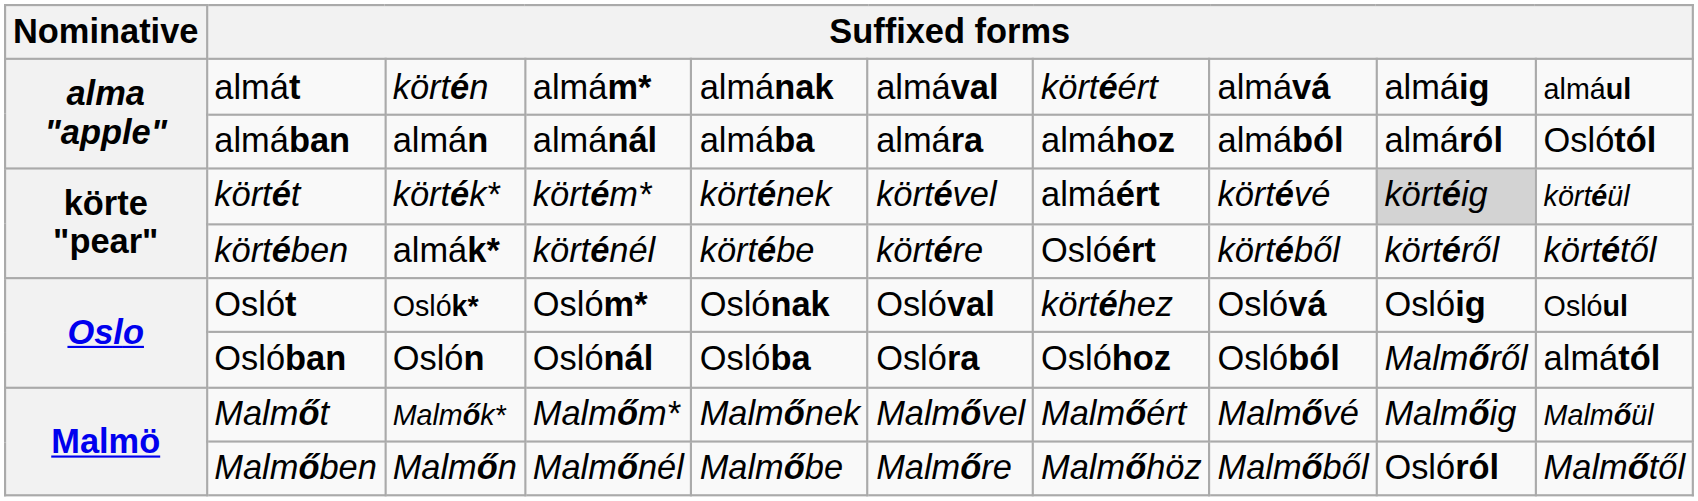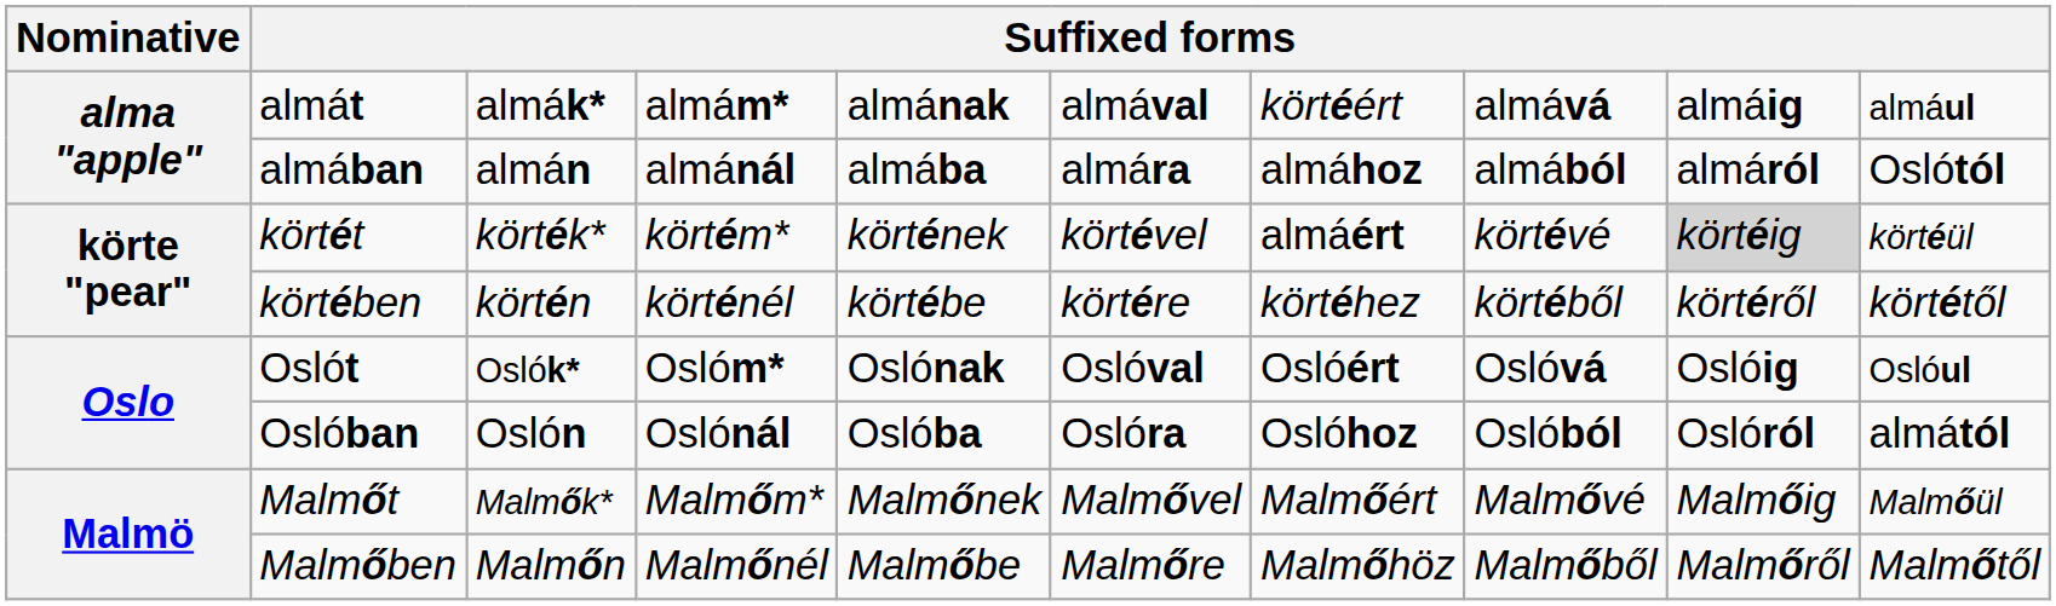 <table class="wikitable" align=center>
 <tr>
 <th>Nominative</th>
 <th colspan=9>Suffixed forms</th>
 </tr>
 <tr>
 <th rowspan=2><em>alm<strong>a<strong><em><br>"apple"</th>
 <td></em>alm</strong>á<strong>t<em></td>
-<td><em>kört<strong>é</strong>n</em></td>
+<td></em>alm</strong>á<strong>k*<em></td>
 <td></em>alm</strong>á<strong>m*<em></td>
 <td></em>alm</strong>á<strong>nak<em></td>
 <td></em>alm</strong>á<strong>val<em></td>
 <td><em>kört<strong>é</strong>ért</em></td>
 <td></em>alm</strong>á<strong>vá<em></td>
 <td></em>alm</strong>á<strong>ig<em></td>
 <td><small></em>alm</strong>á<strong>ul<em></small></td>
 </tr>
 <tr>
 <td></em>alm</strong>á<strong>ban<em></td>
 <td></em>alm</strong>á<strong>n<em></td>
 <td></em>alm</strong>á<strong>nál<em></td>
 <td></em>alm</strong>á<strong>ba<em></td>
 <td></em>alm</strong>á<strong>ra<em></td>
 <td></em>alm</strong>á<strong>hoz<em></td>
 <td></em>alm</strong>á<strong>ból<em></td>
 <td></em>alm</strong>á<strong>ról<em></td>
 <td></em>Osl</strong>ó<strong>tól<em></td>
 </tr>
 <tr>
 <th rowspan=2></em>kört</strong>e</em></strong><br>"pear"</th>
 <td><em>kört<strong>é</strong>t</em></td>
 <td><em>kört<strong>é</strong>k*</em></td>
 <td><em>kört<strong>é</strong>m*</em></td>
 <td><em>kört<strong>é</strong>nek</em></td>
 <td><em>kört<strong>é</strong>vel</em></td>
 <td></em>alm</strong>á<strong>ért<em></td>
 <td><em>kört<strong>é</strong>vé</em></td>
 <td style="background: lightgrey;"><em>kört<strong>é</strong>ig</em></td>
 <td><small><em>kört<strong>é</strong>ül</em></small></td>
 </tr>
 <tr>
 <td><em>kört<strong>é</strong>ben</em></td>
-<td></em>alm</strong>á<strong>k*<em></td>
+<td><em>kört<strong>é</strong>n</em></td>
 <td><em>kört<strong>é</strong>nél</em></td>
 <td><em>kört<strong>é</strong>be</em></td>
 <td><em>kört<strong>é</strong>re</em></td>
-<td></em>Osl</strong>ó<strong>ért<em></td>
+<td><em>kört<strong>é</strong>hez</em></td>
 <td><em>kört<strong>é</strong>ből</em></td>
 <td><em>kört<strong>é</strong>ről</em></td>
 <td><em>kört<strong>é</strong>től</em></td>
 </tr>
 <tr>
 <th rowspan=2><a href='#'><em>Osl<strong>o<strong><em></a></th>
 <td></em>Osl</strong>ó<strong>t<em></td>
 <td><small></em>Osl</strong>ó<strong>k*<em></small></td>
 <td></em>Osl</strong>ó<strong>m*<em></td>
 <td></em>Osl</strong>ó<strong>nak<em></td>
 <td></em>Osl</strong>ó<strong>val<em></td>
-<td><em>kört<strong>é</strong>hez</em></td>
+<td></em>Osl</strong>ó<strong>ért<em></td>
 <td></em>Osl</strong>ó<strong>vá<em></td>
 <td></em>Osl</strong>ó<strong>ig<em></td>
 <td><small></em>Osl</strong>ó<strong>ul<em></small></td>
 </tr>
 <tr>
 <td></em>Osl</strong>ó<strong>ban<em></td>
 <td></em>Osl</strong>ó<strong>n<em></td>
 <td></em>Osl</strong>ó<strong>nál<em></td>
 <td></em>Osl</strong>ó<strong>ba<em></td>
 <td></em>Osl</strong>ó<strong>ra<em></td>
 <td></em>Osl</strong>ó<strong>hoz<em></td>
 <td></em>Osl</strong>ó<strong>ból<em></td>
-<td><em>Malm<strong>ő</strong>ről</em></td>
+<td></em>Osl</strong>ó<strong>ról<em></td>
 <td></em>alm</strong>á<strong>tól<em></td>
 </tr>
 <tr>
 <th rowspan=2><a href='#'></em>Malm</strong>ö</em></strong></a></th>
 <td><em>Malm<strong>ő</strong>t</em></td>
 <td><small><em>Malm<strong>ő</strong>k*</em></small></td>
 <td><em>Malm<strong>ő</strong>m*</em></td>
 <td><em>Malm<strong>ő</strong>nek</em></td>
 <td><em>Malm<strong>ő</strong>vel</em></td>
 <td><em>Malm<strong>ő</strong>ért</em></td>
 <td><em>Malm<strong>ő</strong>vé</em></td>
 <td><em>Malm<strong>ő</strong>ig</em></td>
 <td><small><em>Malm<strong>ő</strong>ül</em></small></td>
 </tr>
 <tr>
 <td><em>Malm<strong>ő</strong>ben</em></td>
 <td><em>Malm<strong>ő</strong>n</em></td>
 <td><em>Malm<strong>ő</strong>nél</em></td>
 <td><em>Malm<strong>ő</strong>be</em></td>
 <td><em>Malm<strong>ő</strong>re</em></td>
 <td><em>Malm<strong>ő</strong>höz</em></td>
 <td><em>Malm<strong>ő</strong>ből</em></td>
-<td></em>Osl</strong>ó<strong>ról<em></td>
+<td><em>Malm<strong>ő</strong>ről</em></td>
 <td><em>Malm<strong>ő</strong>től</em></td>
 </tr>
 </table>
